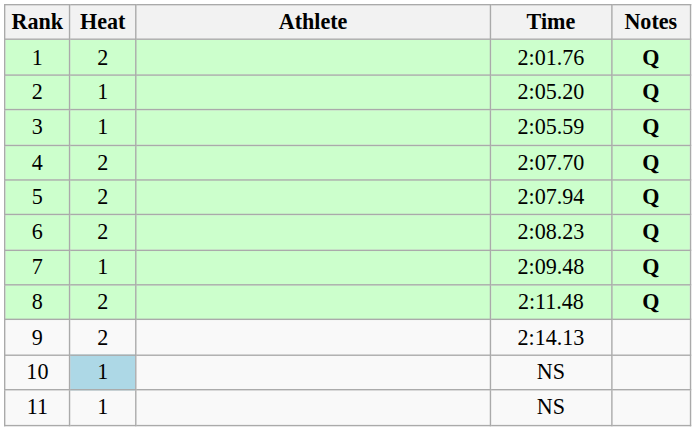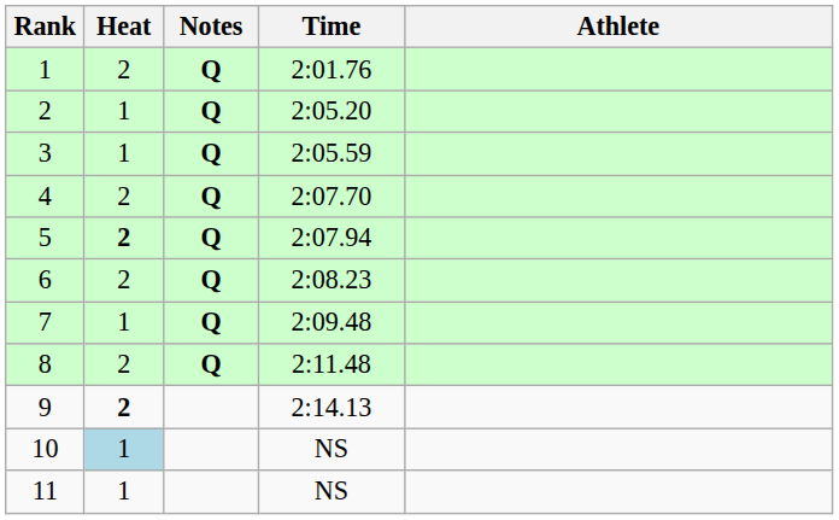 <table class="wikitable" style="text-align:center">
 <tr>
 <th width=40>Rank</th>
 <th width=40>Heat</th>
+<th width=50>Notes</th>
+<th width=80>Time</th>
 <th width=250>Athlete</th>
-<th width=80>Time</th>
-<th width=50>Notes</th>
 </tr>
 <tr bgcolor=ccffcc>
 <td>1</td>
 <td>2</td>
+<td><strong>Q</strong></td>
+<td>2:01.76</td>
 <td align=left></td>
-<td>2:01.76</td>
-<td><strong>Q</strong></td>
 </tr>
 <tr bgcolor=ccffcc>
 <td>2</td>
 <td>1</td>
+<td><strong>Q</strong></td>
+<td>2:05.20</td>
 <td align=left></td>
-<td>2:05.20</td>
-<td><strong>Q</strong></td>
 </tr>
 <tr bgcolor=ccffcc>
 <td>3</td>
 <td>1</td>
+<td><strong>Q</strong></td>
+<td>2:05.59</td>
 <td align=left></td>
-<td>2:05.59</td>
-<td><strong>Q</strong></td>
 </tr>
 <tr bgcolor=ccffcc>
 <td>4</td>
 <td>2</td>
+<td><strong>Q</strong></td>
+<td>2:07.70</td>
 <td align=left></td>
-<td>2:07.70</td>
-<td><strong>Q</strong></td>
 </tr>
 <tr bgcolor=ccffcc>
 <td>5</td>
-<td>2</td>
+<td><strong>2</strong></td>
+<td><strong>Q</strong></td>
+<td>2:07.94</td>
 <td align=left></td>
-<td>2:07.94</td>
-<td><strong>Q</strong></td>
 </tr>
 <tr bgcolor=ccffcc>
 <td>6</td>
 <td>2</td>
+<td><strong>Q</strong></td>
+<td>2:08.23</td>
 <td align=left></td>
-<td>2:08.23</td>
-<td><strong>Q</strong></td>
 </tr>
 <tr bgcolor=ccffcc>
 <td>7</td>
 <td>1</td>
+<td><strong>Q</strong></td>
+<td>2:09.48</td>
 <td align=left></td>
-<td>2:09.48</td>
-<td><strong>Q</strong></td>
 </tr>
 <tr bgcolor=ccffcc>
 <td>8</td>
 <td>2</td>
+<td><strong>Q</strong></td>
+<td>2:11.48</td>
 <td align=left></td>
-<td>2:11.48</td>
-<td><strong>Q</strong></td>
 </tr>
 <tr>
 <td>9</td>
-<td>2</td>
+<td><strong>2</strong></td>
+<td></td>
+<td>2:14.13</td>
 <td align=left></td>
-<td>2:14.13</td>
-<td></td>
 </tr>
 <tr>
 <td>10</td>
 <td style="background: lightblue;">1</td>
+<td></td>
+<td>NS</td>
 <td align=left></td>
-<td>NS</td>
-<td></td>
 </tr>
 <tr>
 <td>11</td>
 <td>1</td>
+<td></td>
+<td>NS</td>
 <td align=left></td>
-<td>NS</td>
-<td></td>
 </tr>
 </table>
